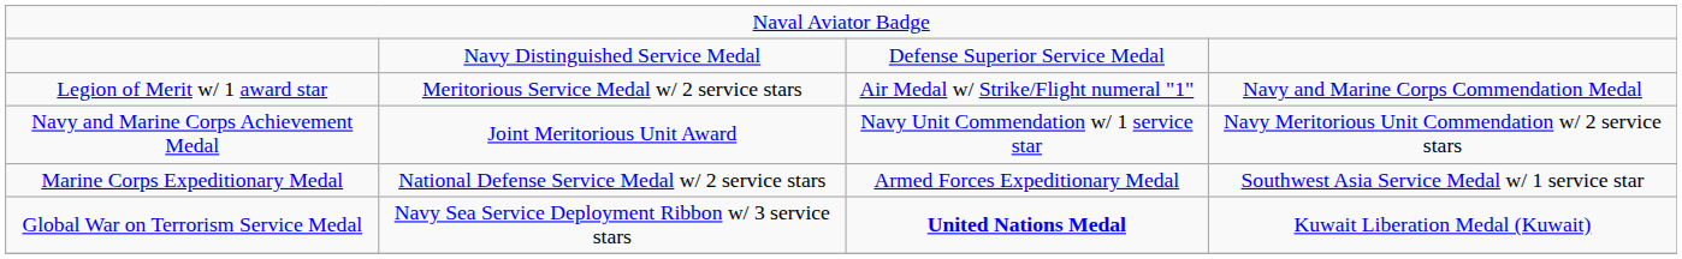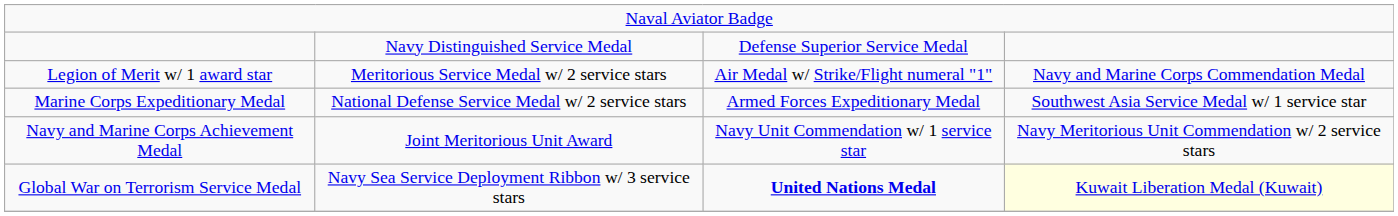 <table class="wikitable" style="margin:1em auto; text-align:center;">
 <tr>
 <td colspan="4"><a href='#'>Naval Aviator Badge</a></td>
 </tr>
 <tr>
 <td></td>
 <td><a href='#'>Navy Distinguished Service Medal</a></td>
 <td><a href='#'>Defense Superior Service Medal</a></td>
 <td></td>
 </tr>
 <tr>
 <td><a href='#'>Legion of Merit</a> w/ 1 <a href='#'>award star</a></td>
 <td><a href='#'>Meritorious Service Medal</a> w/ 2 service stars</td>
 <td><a href='#'>Air Medal</a> w/ <a href='#'>Strike/Flight numeral "1"</a></td>
 <td><a href='#'>Navy and Marine Corps Commendation Medal</a></td>
 </tr>
 <tr>
+<td><a href='#'>Marine Corps Expeditionary Medal</a></td>
+<td><a href='#'>National Defense Service Medal</a> w/ 2 service stars</td>
+<td><a href='#'>Armed Forces Expeditionary Medal</a></td>
+<td><a href='#'>Southwest Asia Service Medal</a> w/ 1 service star</td>
+</tr>
+<tr>
 <td><a href='#'>Navy and Marine Corps Achievement Medal</a></td>
 <td><a href='#'>Joint Meritorious Unit Award</a></td>
 <td><a href='#'>Navy Unit Commendation</a> w/ 1 <a href='#'>service star</a></td>
 <td><a href='#'>Navy Meritorious Unit Commendation</a> w/ 2 service stars</td>
 </tr>
 <tr>
-<td><a href='#'>Marine Corps Expeditionary Medal</a></td>
-<td><a href='#'>National Defense Service Medal</a> w/ 2 service stars</td>
-<td><a href='#'>Armed Forces Expeditionary Medal</a></td>
-<td><a href='#'>Southwest Asia Service Medal</a> w/ 1 service star</td>
-</tr>
-<tr>
 <td><a href='#'>Global War on Terrorism Service Medal</a></td>
 <td><a href='#'>Navy Sea Service Deployment Ribbon</a> w/ 3 service stars</td>
 <td><strong><a href='#'>United Nations Medal</a></strong></td>
-<td><a href='#'>Kuwait Liberation Medal (Kuwait)</a></td>
+<td style="background: lightyellow;"><a href='#'>Kuwait Liberation Medal (Kuwait)</a></td>
 </tr>
 <tr>
 </tr>
 </table>
